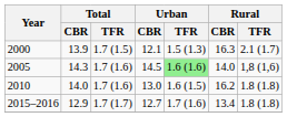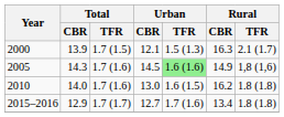 <table class="wikitable sortable">
 <tr>
 <th rowspan=2>Year</th>
 <th colspan=2>Total</th>
 <th colspan=2>Urban</th>
 <th colspan=2>Rural</th>
 </tr>
 <tr>
 <th>CBR</th>
 <th>TFR</th>
 <th>CBR</th>
 <th>TFR</th>
 <th>CBR</th>
 <th>TFR</th>
 </tr>
 <tr>
 <td>2000</td>
 <td style="text-align:right;">13.9</td>
 <td style="text-align:right;">1.7 (1.5)</td>
 <td style="text-align:right;">12.1</td>
 <td style="text-align:right;">1.5 (1.3)</td>
 <td style="text-align:right;">16.3</td>
 <td style="text-align:right;">2.1 (1.7)</td>
 </tr>
 <tr>
 <td>2005</td>
 <td style="text-align:right;">14.3</td>
 <td style="text-align:right;">1.7 (1.6)</td>
 <td style="text-align:right;">14.5</td>
 <td style="background: lightgreen; text-align:right;">1.6 (1.6)</td>
-<td style="text-align:right;">14.0</td>
+<td style="text-align:right;">14.9</td>
 <td style="text-align:right;">1,8 (1,6)</td>
 </tr>
 <tr>
 <td>2010</td>
 <td style="text-align:right;">14.0</td>
 <td style="text-align:right;">1.7 (1.6)</td>
 <td style="text-align:right;">13.0</td>
 <td style="text-align:right;">1.6 (1.5)</td>
 <td style="text-align:right;">16.2</td>
 <td style="text-align:right;">1.8 (1.8)</td>
 </tr>
 <tr>
 <td>2015–2016</td>
 <td style="text-align:right;">12.9</td>
 <td style="text-align:right;">1.7 (1.7)</td>
 <td style="text-align:right;">12.7</td>
 <td style="text-align:right;">1.7 (1.6)</td>
 <td style="text-align:right;">13.4</td>
 <td style="text-align:right;">1.8 (1.8)</td>
 </tr>
 <tr>
 </tr>
 </table>
